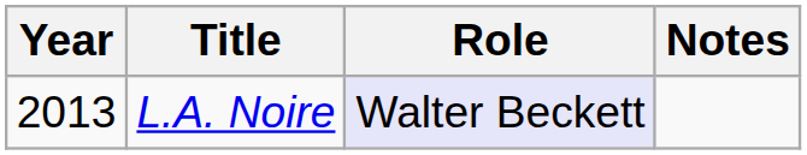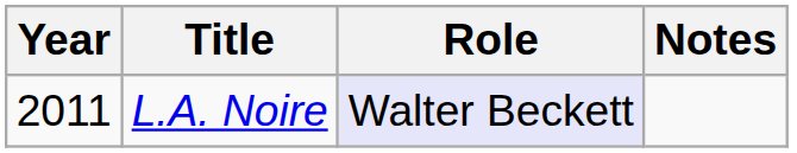 <table class="wikitable sortable">
 <tr>
 <th>Year</th>
 <th>Title</th>
 <th>Role</th>
 <th>Notes</th>
 </tr>
 <tr>
-<td>2013</td>
+<td>2011</td>
 <td><em><a href='#'>L.A. Noire</a></em></td>
 <td style="background: lavender;">Walter Beckett</td>
 <td></td>
 </tr>
 </table>
